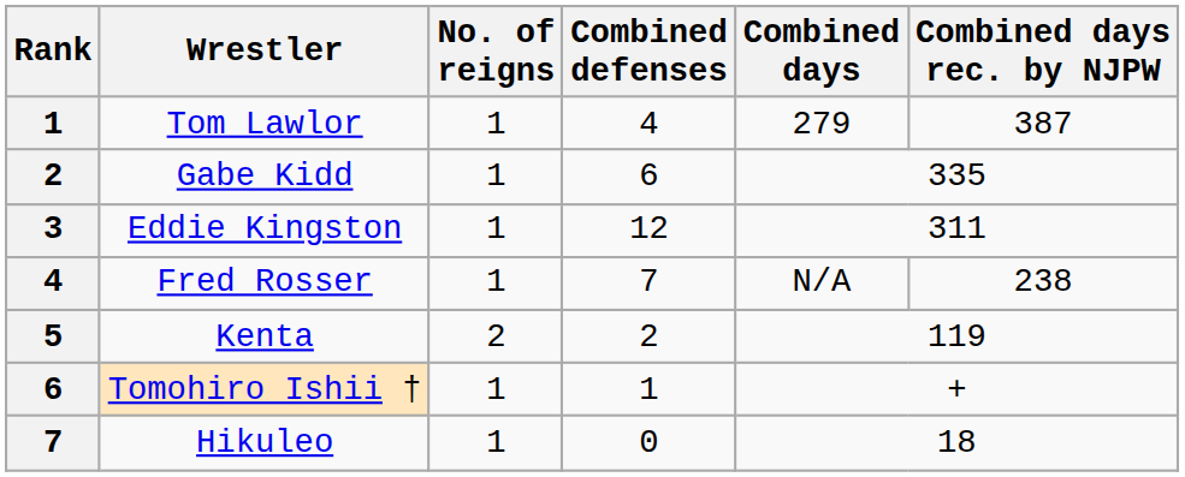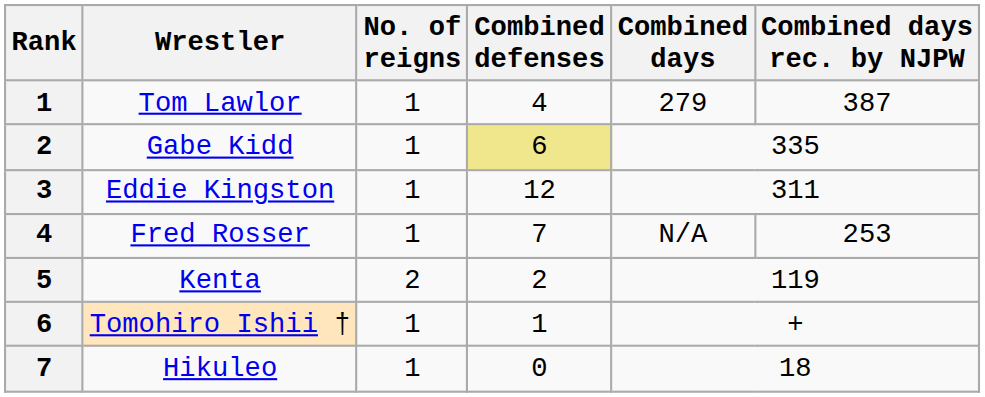 <table class="wikitable sortable" style="text-align: center">
 <tr>
 <th>Rank</th>
 <th>Wrestler</th>
 <th>No. of<br>reigns</th>
 <th>Combined<br>defenses</th>
 <th>Combined<br>days</th>
 <th>Combined days<br>rec. by NJPW</th>
 </tr>
 <tr>
 <th>1</th>
 <td><a href='#'>Tom Lawlor</a></td>
 <td>1</td>
 <td>4</td>
 <td>279</td>
 <td>387</td>
 </tr>
 <tr>
 <th>2</th>
 <td><a href='#'>Gabe Kidd</a></td>
 <td>1</td>
-<td>6</td>
+<td style="background: khaki;">6</td>
 <td colspan=2>335</td>
 </tr>
 <tr>
 <th>3</th>
 <td><a href='#'>Eddie Kingston</a></td>
 <td>1</td>
 <td>12</td>
 <td colspan=2>311</td>
 </tr>
 <tr>
 <th>4</th>
 <td><a href='#'>Fred Rosser</a></td>
 <td>1</td>
 <td>7</td>
 <td>N/A</td>
-<td>238</td>
+<td>253</td>
 </tr>
 <tr>
 <th>5</th>
 <td><a href='#'>Kenta</a></td>
 <td>2</td>
 <td>2</td>
 <td colspan=2>119</td>
 </tr>
 <tr>
 <th>6</th>
 <td style="background-color: #ffe6bd"><a href='#'>Tomohiro Ishii</a> †</td>
 <td>1</td>
 <td>1</td>
 <td colspan=2>+</td>
 </tr>
 <tr>
 <th>7</th>
 <td><a href='#'>Hikuleo</a></td>
 <td>1</td>
 <td>0</td>
 <td colspan=2>18</td>
 </tr>
 </table>
